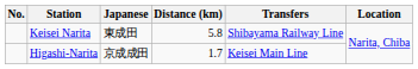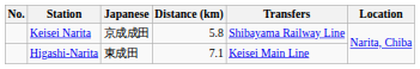 <table class="wikitable">
 <tr>
 <th>No.</th>
 <th>Station</th>
 <th>Japanese</th>
 <th>Distance (km)</th>
 <th>Transfers</th>
 <th>Location</th>
 </tr>
 <tr>
 <td></td>
 <td><a href='#'>Keisei Narita</a></td>
-<td>東成田</td>
+<td>京成成田</td>
 <td align="right">5.8</td>
 <td> <a href='#'>Shibayama Railway Line</a></td>
 <td rowspan=2><a href='#'>Narita, Chiba</a></td>
 </tr>
 <tr>
 <td></td>
 <td><a href='#'>Higashi-Narita</a></td>
-<td>京成成田</td>
-<td align="right">1.7</td>
+<td>東成田</td>
+<td align="right">7.1</td>
 <td> <a href='#'>Keisei Main Line</a></td>
 </tr>
 </table>
